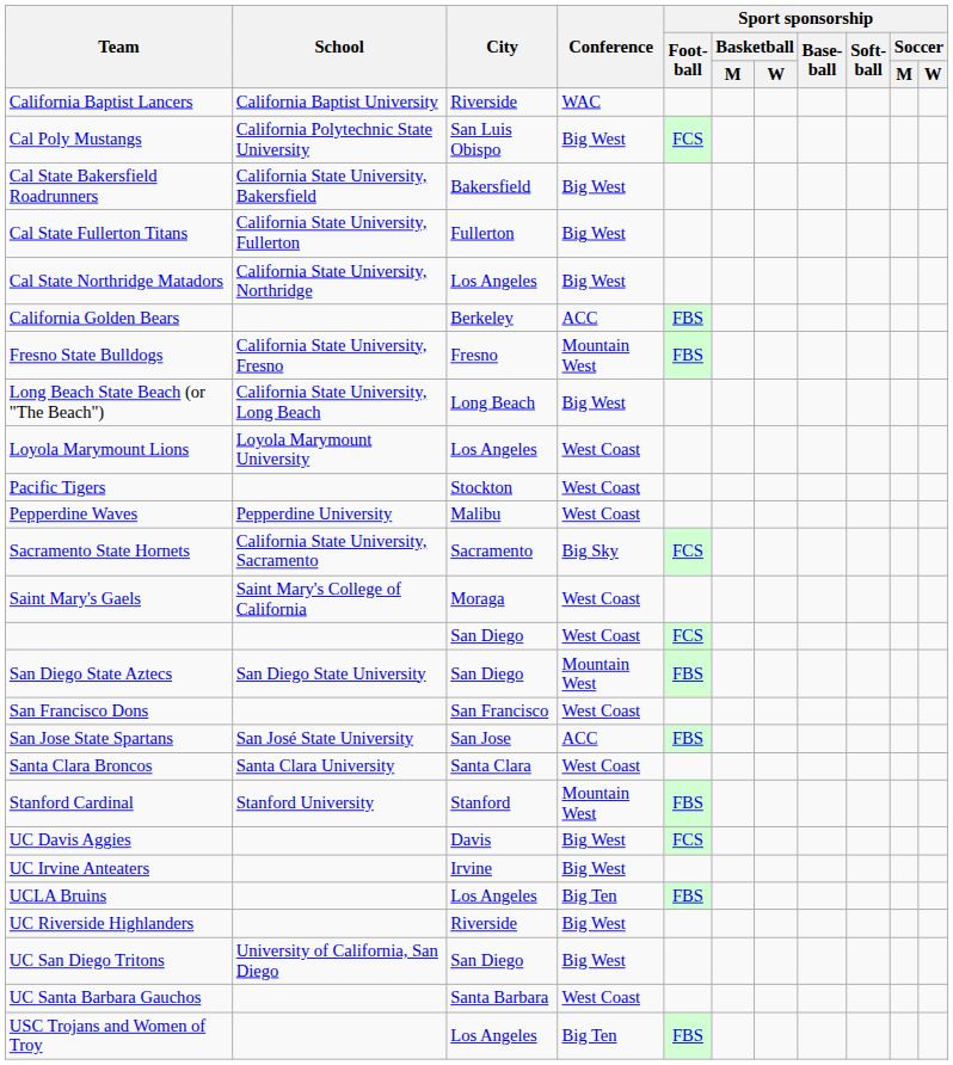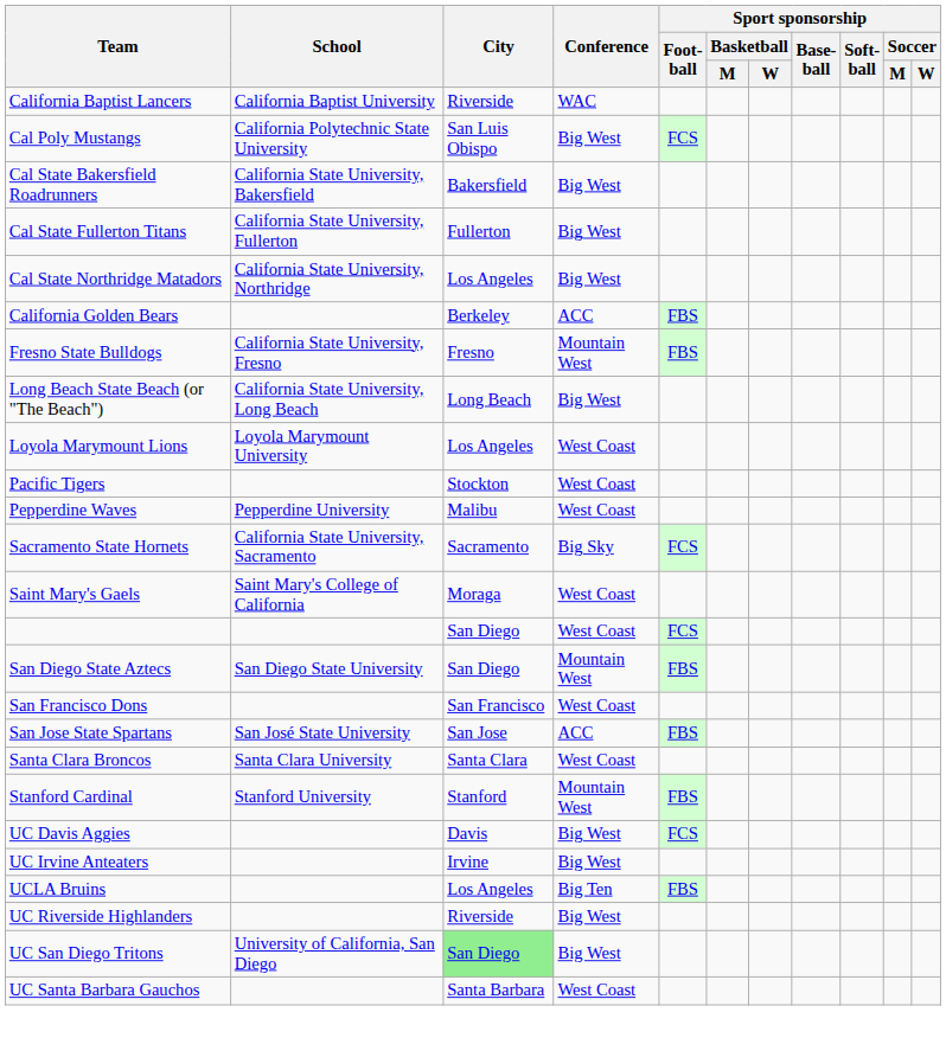 <table class="sortable wikitable">
 <tr>
 <th rowspan=3>Team</th>
 <th rowspan=3>School</th>
 <th rowspan=3>City</th>
 <th rowspan=3>Conference</th>
 <th colspan=7>Sport sponsorship</th>
 </tr>
 <tr>
 <th rowspan=2>Foot-<br>ball</th>
 <th colspan=2>Basketball</th>
 <th rowspan=2>Base-<br>ball</th>
 <th rowspan=2>Soft-<br>ball</th>
 <th colspan=2>Soccer</th>
 </tr>
 <tr>
 <th>M</th>
 <th>W</th>
 <th>M</th>
 <th>W</th>
 </tr>
 <tr>
 <td><a href='#'>California Baptist Lancers</a></td>
 <td><a href='#'>California Baptist University</a></td>
 <td><a href='#'>Riverside</a></td>
 <td><a href='#'>WAC</a></td>
 <td></td>
 <td></td>
 <td></td>
 <td></td>
 <td></td>
 <td></td>
 <td></td>
 </tr>
 <tr>
 <td><a href='#'>Cal Poly Mustangs</a></td>
 <td><a href='#'>California Polytechnic State University</a></td>
 <td><a href='#'>San Luis Obispo</a></td>
 <td><a href='#'>Big West</a></td>
 <td style="background:#D2FFD2; text-align:center"><a href='#'>FCS</a> </td>
 <td></td>
 <td></td>
 <td></td>
 <td></td>
 <td></td>
 <td></td>
 </tr>
 <tr>
 <td><a href='#'>Cal State Bakersfield Roadrunners</a></td>
 <td><a href='#'>California State University, Bakersfield</a></td>
 <td><a href='#'>Bakersfield</a></td>
 <td><a href='#'>Big West</a></td>
 <td></td>
 <td></td>
 <td></td>
 <td></td>
 <td></td>
 <td></td>
 <td></td>
 </tr>
 <tr>
 <td><a href='#'>Cal State Fullerton Titans</a></td>
 <td><a href='#'>California State University, Fullerton</a></td>
 <td><a href='#'>Fullerton</a></td>
 <td><a href='#'>Big West</a></td>
 <td></td>
 <td></td>
 <td></td>
 <td></td>
 <td></td>
 <td></td>
 <td></td>
 </tr>
 <tr>
 <td><a href='#'>Cal State Northridge Matadors</a></td>
 <td><a href='#'>California State University, Northridge</a></td>
 <td><a href='#'>Los Angeles</a></td>
 <td><a href='#'>Big West</a></td>
 <td></td>
 <td></td>
 <td></td>
 <td></td>
 <td></td>
 <td></td>
 <td></td>
 </tr>
 <tr>
 <td><a href='#'>California Golden Bears</a></td>
 <td></td>
 <td><a href='#'>Berkeley</a></td>
 <td><a href='#'>ACC</a></td>
 <td style="background:#D2FFD2; text-align:center"><a href='#'>FBS</a></td>
 <td></td>
 <td></td>
 <td></td>
 <td></td>
 <td></td>
 <td></td>
 </tr>
 <tr>
 <td><a href='#'>Fresno State Bulldogs</a></td>
 <td><a href='#'>California State University, Fresno</a></td>
 <td><a href='#'>Fresno</a></td>
 <td><a href='#'>Mountain West</a></td>
 <td style="background:#D2FFD2; text-align:center"><a href='#'>FBS</a></td>
 <td></td>
 <td></td>
 <td></td>
 <td></td>
 <td></td>
 <td></td>
 </tr>
 <tr>
 <td><a href='#'>Long Beach State Beach</a> (or "The Beach")</td>
 <td><a href='#'>California State University, Long Beach</a></td>
 <td><a href='#'>Long Beach</a></td>
 <td><a href='#'>Big West</a></td>
 <td></td>
 <td></td>
 <td></td>
 <td></td>
 <td></td>
 <td></td>
 <td></td>
 </tr>
 <tr>
 <td><a href='#'>Loyola Marymount Lions</a></td>
 <td><a href='#'>Loyola Marymount University</a></td>
 <td><a href='#'>Los Angeles</a></td>
 <td><a href='#'>West Coast</a></td>
 <td></td>
 <td></td>
 <td></td>
 <td></td>
 <td></td>
 <td></td>
 <td></td>
 </tr>
 <tr>
 <td><a href='#'>Pacific Tigers</a></td>
 <td></td>
 <td><a href='#'>Stockton</a></td>
 <td><a href='#'>West Coast</a></td>
 <td></td>
 <td></td>
 <td></td>
 <td></td>
 <td></td>
 <td></td>
 <td></td>
 </tr>
 <tr>
 <td><a href='#'>Pepperdine Waves</a></td>
 <td><a href='#'>Pepperdine University</a></td>
 <td><a href='#'>Malibu</a></td>
 <td><a href='#'>West Coast</a></td>
 <td></td>
 <td></td>
 <td></td>
 <td></td>
 <td></td>
 <td></td>
 <td></td>
 </tr>
 <tr>
 <td><a href='#'>Sacramento State Hornets</a></td>
 <td><a href='#'>California State University, Sacramento</a></td>
 <td><a href='#'>Sacramento</a></td>
 <td><a href='#'>Big Sky</a></td>
 <td style="background:#D2FFD2; text-align:center"><a href='#'>FCS</a></td>
 <td></td>
 <td></td>
 <td> </td>
 <td></td>
 <td> </td>
 <td></td>
 </tr>
 <tr>
 <td><a href='#'>Saint Mary's Gaels</a></td>
 <td><a href='#'>Saint Mary's College of California</a></td>
 <td><a href='#'>Moraga</a></td>
 <td><a href='#'>West Coast</a></td>
 <td></td>
 <td></td>
 <td></td>
 <td></td>
 <td></td>
 <td></td>
 <td></td>
 </tr>
 <tr>
 <td></td>
 <td></td>
 <td><a href='#'>San Diego</a></td>
 <td><a href='#'>West Coast</a></td>
 <td style="background:#D2FFD2; text-align:center"><a href='#'>FCS</a> </td>
 <td></td>
 <td></td>
 <td></td>
 <td></td>
 <td></td>
 <td></td>
 </tr>
 <tr>
 <td><a href='#'>San Diego State Aztecs</a></td>
 <td><a href='#'>San Diego State University</a></td>
 <td><a href='#'>San Diego</a></td>
 <td><a href='#'>Mountain West</a></td>
 <td style="background:#D2FFD2; text-align:center"><a href='#'>FBS</a></td>
 <td></td>
 <td></td>
 <td></td>
 <td></td>
 <td> </td>
 <td></td>
 </tr>
 <tr>
 <td><a href='#'>San Francisco Dons</a></td>
 <td></td>
 <td><a href='#'>San Francisco</a></td>
 <td><a href='#'>West Coast</a></td>
 <td></td>
 <td></td>
 <td></td>
 <td></td>
 <td></td>
 <td></td>
 <td></td>
 </tr>
 <tr>
 <td><a href='#'>San Jose State Spartans</a></td>
 <td><a href='#'>San José State University</a></td>
 <td><a href='#'>San Jose</a></td>
 <td><a href='#'>ACC</a></td>
 <td style="background:#D2FFD2; text-align:center"><a href='#'>FBS</a></td>
 <td></td>
 <td></td>
 <td></td>
 <td></td>
 <td> </td>
 <td></td>
 </tr>
 <tr>
 <td><a href='#'>Santa Clara Broncos</a></td>
 <td><a href='#'>Santa Clara University</a></td>
 <td><a href='#'>Santa Clara</a></td>
 <td><a href='#'>West Coast</a></td>
 <td></td>
 <td></td>
 <td></td>
 <td></td>
 <td></td>
 <td></td>
 <td></td>
 </tr>
 <tr>
 <td><a href='#'>Stanford Cardinal</a></td>
 <td><a href='#'>Stanford University</a></td>
 <td><a href='#'>Stanford</a></td>
 <td><a href='#'>Mountain West</a></td>
 <td style="background:#D2FFD2; text-align:center"><a href='#'>FBS</a></td>
 <td></td>
 <td></td>
 <td></td>
 <td></td>
 <td></td>
 <td></td>
 </tr>
 <tr>
 <td><a href='#'>UC Davis Aggies</a></td>
 <td></td>
 <td><a href='#'>Davis</a></td>
 <td><a href='#'>Big West</a></td>
 <td style="background:#D2FFD2; text-align:center"><a href='#'>FCS</a> </td>
 <td></td>
 <td></td>
 <td></td>
 <td></td>
 <td></td>
 <td></td>
 </tr>
 <tr>
 <td><a href='#'>UC Irvine Anteaters</a></td>
 <td></td>
 <td><a href='#'>Irvine</a></td>
 <td><a href='#'>Big West</a></td>
 <td></td>
 <td></td>
 <td></td>
 <td></td>
 <td></td>
 <td></td>
 <td></td>
 </tr>
 <tr>
 <td><a href='#'>UCLA Bruins</a></td>
 <td></td>
 <td><a href='#'>Los Angeles</a></td>
 <td><a href='#'>Big Ten</a></td>
 <td style="background:#D2FFD2; text-align:center"><a href='#'>FBS</a></td>
 <td></td>
 <td></td>
 <td></td>
 <td></td>
 <td></td>
 <td></td>
 </tr>
 <tr>
 <td><a href='#'>UC Riverside Highlanders</a></td>
 <td></td>
 <td><a href='#'>Riverside</a></td>
 <td><a href='#'>Big West</a></td>
 <td></td>
 <td></td>
 <td></td>
 <td></td>
 <td></td>
 <td></td>
 <td></td>
 </tr>
 <tr>
 <td><a href='#'>UC San Diego Tritons</a></td>
 <td><a href='#'>University of California, San Diego</a></td>
-<td><a href='#'>San Diego</a></td>
+<td style="background: lightgreen;"><a href='#'>San Diego</a></td>
 <td><a href='#'>Big West</a></td>
 <td></td>
 <td></td>
 <td></td>
 <td></td>
 <td></td>
 <td></td>
 <td></td>
 </tr>
 <tr>
 <td><a href='#'>UC Santa Barbara Gauchos</a></td>
 <td></td>
 <td><a href='#'>Santa Barbara</a></td>
 <td><a href='#'>West Coast</a></td>
 <td></td>
 <td></td>
 <td></td>
 <td></td>
 <td></td>
 <td></td>
 <td></td>
 </tr>
-<tr>
-<td><a href='#'>USC Trojans and Women of Troy</a></td>
-<td></td>
-<td><a href='#'>Los Angeles</a></td>
-<td><a href='#'>Big Ten</a></td>
-<td style="background:#D2FFD2; text-align:center"><a href='#'>FBS</a></td>
-<td></td>
-<td></td>
-<td></td>
-<td></td>
-<td></td>
-<td></td>
-</tr>
 </table>
